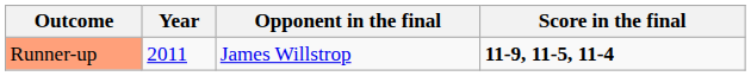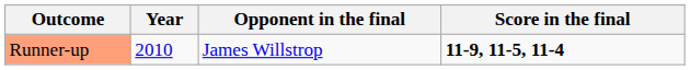 <table class="sortable wikitable">
 <tr>
 <th width="100">Outcome</th>
 <th width="50">Year</th>
 <th width="200">Opponent in the final</th>
 <th width="200">Score in the final</th>
 </tr>
 <tr>
 <td bgcolor="ffa07a">Runner-up</td>
-<td><a href='#'>2011</a></td>
+<td><a href='#'>2010</a></td>
 <td>   <a href='#'>James Willstrop</a></td>
 <td><strong>11-9, 11-5, 11-4</strong></td>
 </tr>
 </table>
